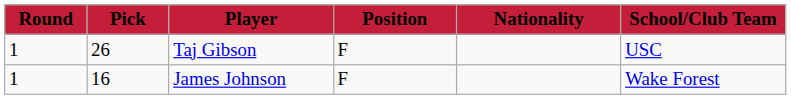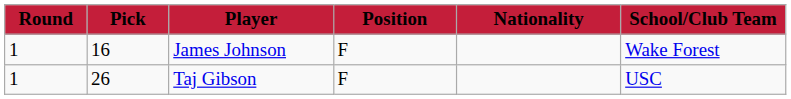 <table class="wikitable sortable sortable">
 <tr>
 <th style="background:#C41E3A;" width="10%">Round</th>
 <th style="background:#C41E3A;" width="10%">Pick</th>
 <th style="background:#C41E3A;" width="20%">Player</th>
 <th style="background:#C41E3A;" width="15%">Position</th>
 <th style="background:#C41E3A;" width="20%">Nationality</th>
 <th style="background:#C41E3A;" width="20%">School/Club Team</th>
 </tr>
 <tr>
 <td>1</td>
+<td>16</td>
+<td><a href='#'>James Johnson</a></td>
+<td>F</td>
+<td></td>
+<td><a href='#'>Wake Forest</a></td>
+</tr>
+<tr>
+<td>1</td>
 <td>26</td>
 <td><a href='#'>Taj Gibson</a></td>
 <td>F</td>
 <td></td>
 <td><a href='#'>USC</a></td>
 </tr>
-<tr>
-<td>1</td>
-<td>16</td>
-<td><a href='#'>James Johnson</a></td>
-<td>F</td>
-<td></td>
-<td><a href='#'>Wake Forest</a></td>
-</tr>
 </table>
